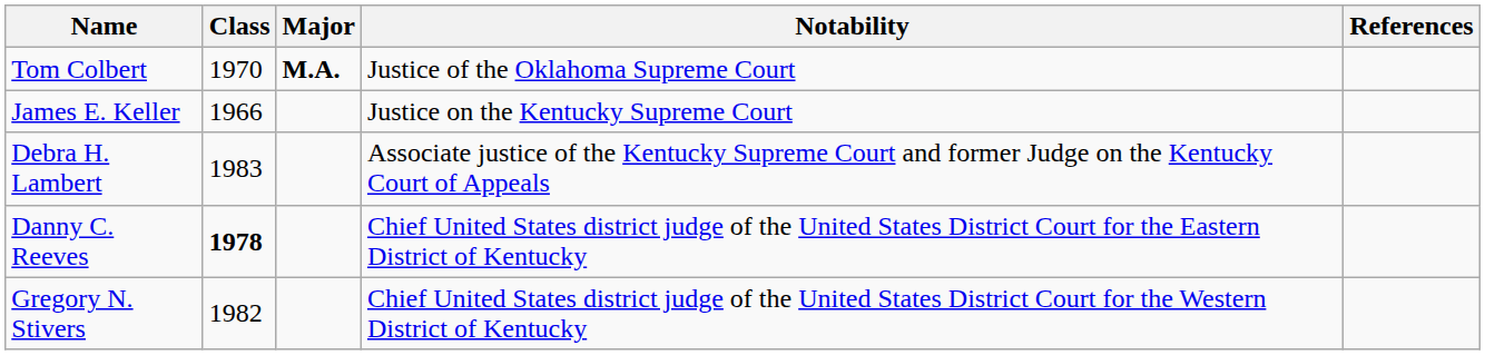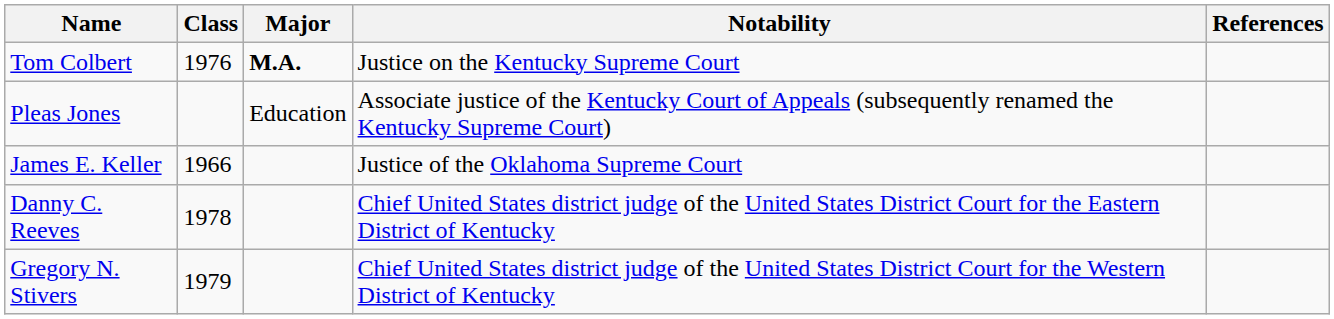 <table class="wikitable sortable" style="width:100%;">
 <tr>
 <th>Name</th>
 <th>Class</th>
 <th>Major</th>
 <th>Notability</th>
 <th>References</th>
 </tr>
 <tr>
 <td><a href='#'>Tom Colbert</a></td>
-<td>1970</td>
+<td>1976</td>
 <td><strong>M.A.</strong></td>
-<td>Justice of the <a href='#'>Oklahoma Supreme Court</a></td>
+<td>Justice on the <a href='#'>Kentucky Supreme Court</a></td>
+<td></td>
+</tr>
+<tr>
+<td><a href='#'>Pleas Jones</a></td>
+<td></td>
+<td>Education</td>
+<td>Associate justice of the <a href='#'>Kentucky Court of Appeals</a> (subsequently renamed the <a href='#'>Kentucky Supreme Court</a>)</td>
 <td></td>
 </tr>
 <tr>
 <td><a href='#'>James E. Keller</a></td>
 <td>1966</td>
 <td></td>
-<td>Justice on the <a href='#'>Kentucky Supreme Court</a></td>
-<td></td>
-</tr>
-<tr>
-<td><a href='#'>Debra H. Lambert</a></td>
-<td>1983</td>
-<td></td>
-<td>Associate justice of the <a href='#'>Kentucky Supreme Court</a> and former Judge on the <a href='#'>Kentucky Court of Appeals</a></td>
+<td>Justice of the <a href='#'>Oklahoma Supreme Court</a></td>
 <td></td>
 </tr>
 <tr>
 <td><a href='#'>Danny C. Reeves</a></td>
-<td><strong>1978</strong></td>
+<td>1978</td>
 <td></td>
 <td><a href='#'>Chief United States district judge</a> of the <a href='#'>United States District Court for the Eastern District of Kentucky</a></td>
 <td></td>
 </tr>
 <tr>
 <td><a href='#'>Gregory N. Stivers</a></td>
-<td>1982</td>
+<td>1979</td>
 <td></td>
 <td><a href='#'>Chief United States district judge</a> of the <a href='#'>United States District Court for the Western District of Kentucky</a></td>
 <td></td>
 </tr>
 </table>
